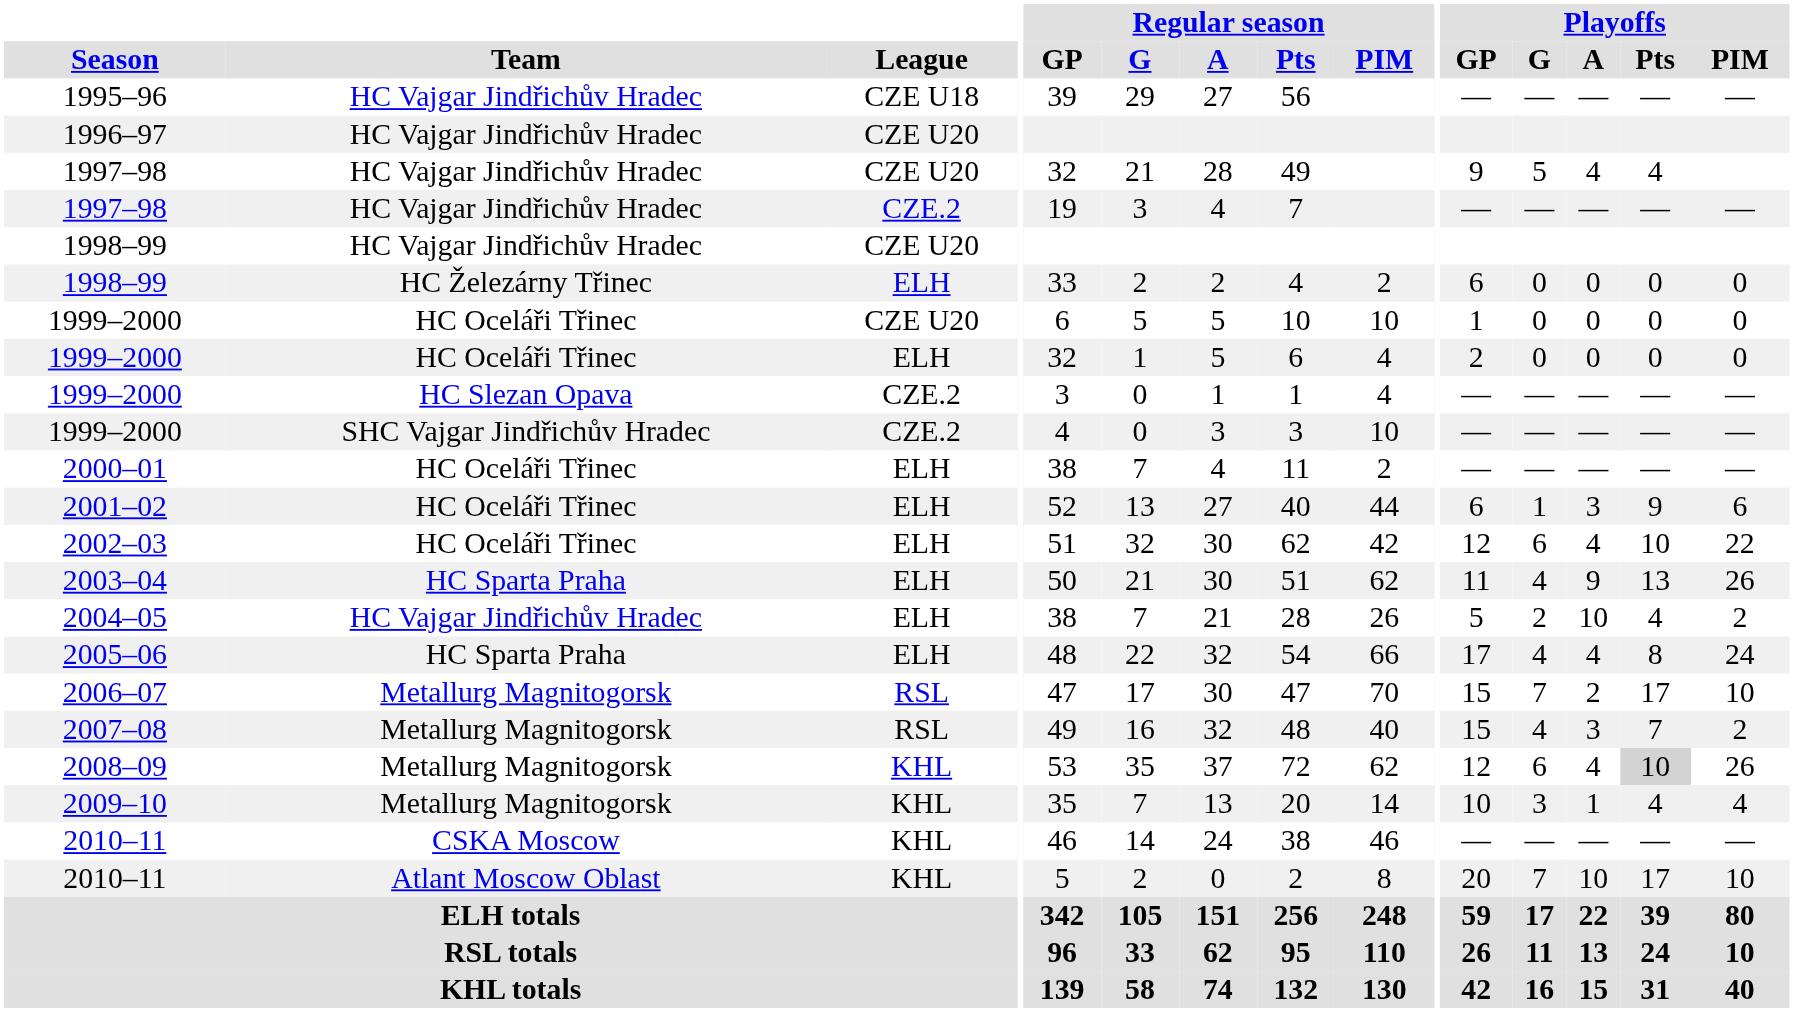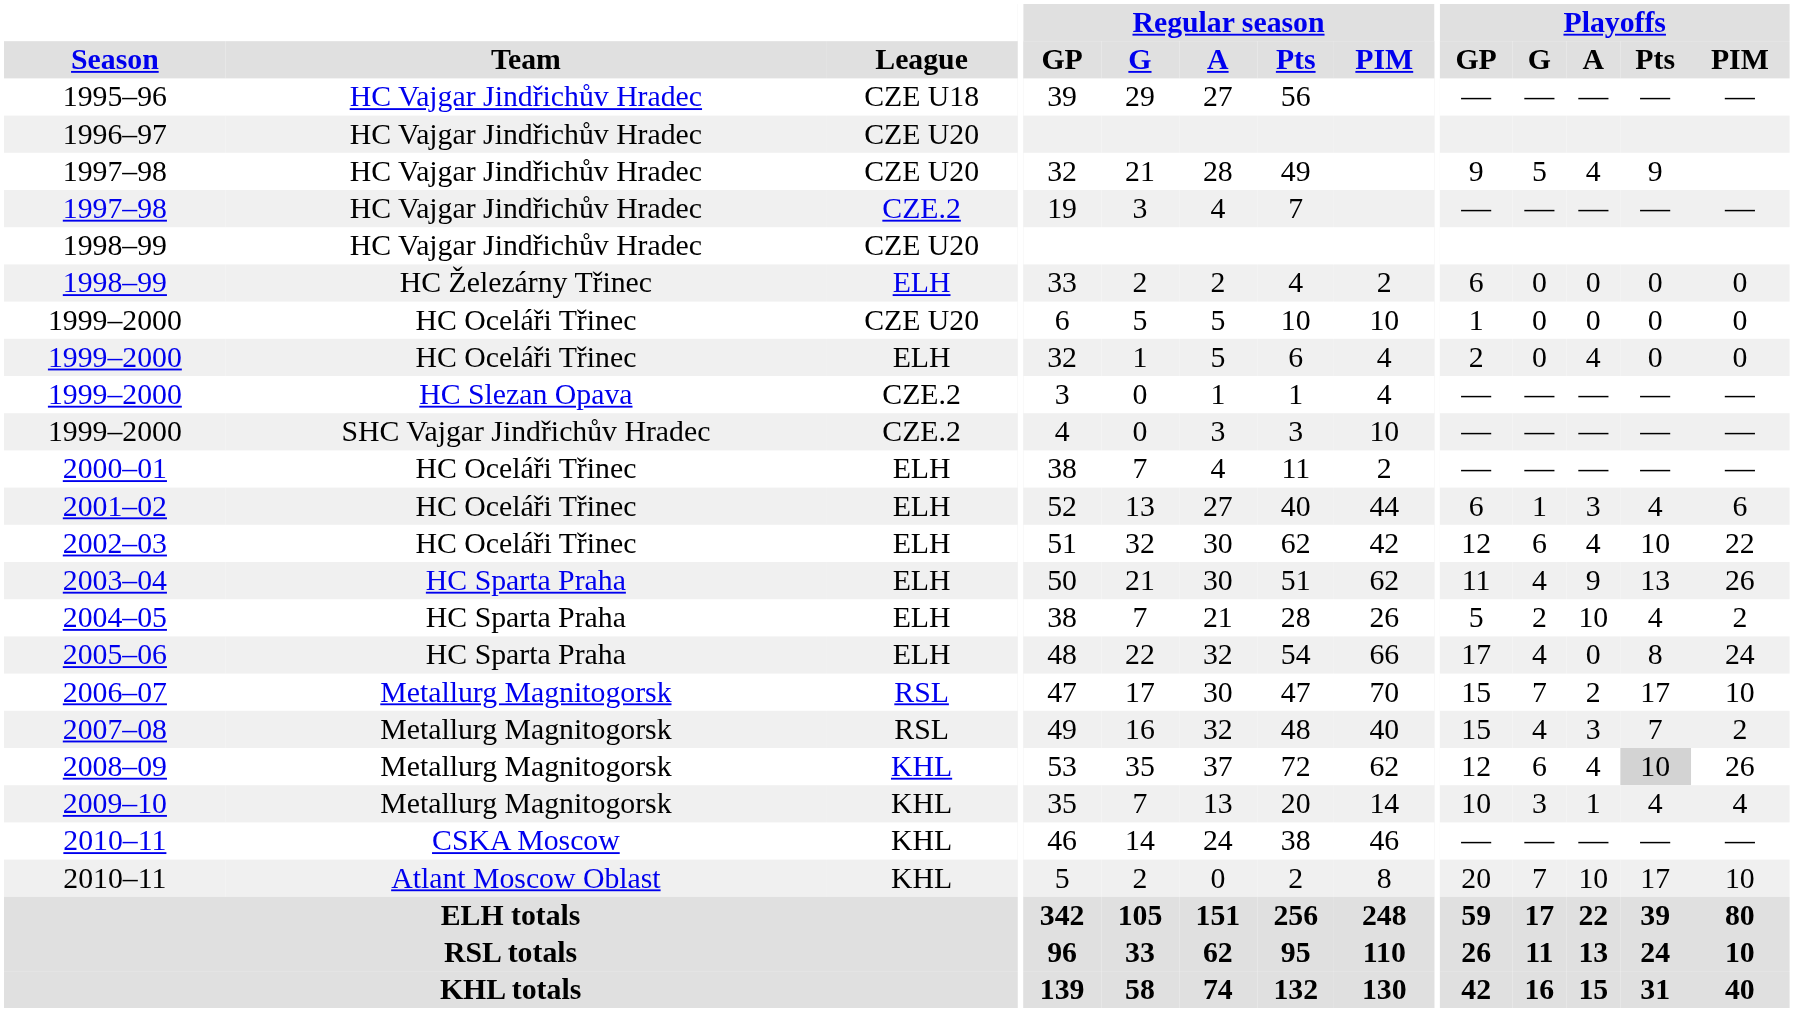 <table border="0" cellpadding="1" cellspacing="0" style="text-align:center; width:60em">
 <tr bgcolor="#e0e0e0">
 <th colspan="3" bgcolor="#ffffff"></th>
 <th rowspan="99" bgcolor="#ffffff"></th>
 <th colspan="5"><a href='#'>Regular season</a></th>
 <th rowspan="99" bgcolor="#ffffff"></th>
 <th colspan="5"><a href='#'>Playoffs</a></th>
 </tr>
 <tr bgcolor="#e0e0e0">
 <th><a href='#'>Season</a></th>
 <th>Team</th>
 <th>League</th>
 <th>GP</th>
 <th><a href='#'>G</a></th>
 <th><a href='#'>A</a></th>
 <th><a href='#'>Pts</a></th>
 <th><a href='#'>PIM</a></th>
 <th>GP</th>
 <th>G</th>
 <th>A</th>
 <th>Pts</th>
 <th>PIM</th>
 </tr>
 <tr>
 <td>1995–96</td>
 <td><a href='#'>HC Vajgar Jindřichův Hradec</a></td>
 <td>CZE U18</td>
 <td>39</td>
 <td>29</td>
 <td>27</td>
 <td>56</td>
 <td></td>
 <td>—</td>
 <td>—</td>
 <td>—</td>
 <td>—</td>
 <td>—</td>
 </tr>
 <tr bgcolor="#f0f0f0">
 <td>1996–97</td>
 <td>HC Vajgar Jindřichův Hradec</td>
 <td>CZE U20</td>
 <td></td>
 <td></td>
 <td></td>
 <td></td>
 <td></td>
 <td></td>
 <td></td>
 <td></td>
 <td></td>
 <td></td>
 </tr>
 <tr>
 <td>1997–98</td>
 <td>HC Vajgar Jindřichův Hradec</td>
 <td>CZE U20</td>
 <td>32</td>
 <td>21</td>
 <td>28</td>
 <td>49</td>
 <td></td>
 <td>9</td>
 <td>5</td>
 <td>4</td>
-<td>4</td>
+<td>9</td>
 <td></td>
 </tr>
 <tr bgcolor="#f0f0f0">
 <td><a href='#'>1997–98</a></td>
 <td>HC Vajgar Jindřichův Hradec</td>
 <td><a href='#'>CZE.2</a></td>
 <td>19</td>
 <td>3</td>
 <td>4</td>
 <td>7</td>
 <td></td>
 <td>—</td>
 <td>—</td>
 <td>—</td>
 <td>—</td>
 <td>—</td>
 </tr>
 <tr>
 <td>1998–99</td>
 <td>HC Vajgar Jindřichův Hradec</td>
 <td>CZE U20</td>
 <td></td>
 <td></td>
 <td></td>
 <td></td>
 <td></td>
 <td></td>
 <td></td>
 <td></td>
 <td></td>
 <td></td>
 </tr>
 <tr bgcolor="#f0f0f0">
 <td><a href='#'>1998–99</a></td>
 <td>HC Železárny Třinec</td>
 <td><a href='#'>ELH</a></td>
 <td>33</td>
 <td>2</td>
 <td>2</td>
 <td>4</td>
 <td>2</td>
 <td>6</td>
 <td>0</td>
 <td>0</td>
 <td>0</td>
 <td>0</td>
 </tr>
 <tr>
 <td>1999–2000</td>
 <td>HC Oceláři Třinec</td>
 <td>CZE U20</td>
 <td>6</td>
 <td>5</td>
 <td>5</td>
 <td>10</td>
 <td>10</td>
 <td>1</td>
 <td>0</td>
 <td>0</td>
 <td>0</td>
 <td>0</td>
 </tr>
 <tr bgcolor="#f0f0f0">
 <td><a href='#'>1999–2000</a></td>
 <td>HC Oceláři Třinec</td>
 <td>ELH</td>
 <td>32</td>
 <td>1</td>
 <td>5</td>
 <td>6</td>
 <td>4</td>
 <td>2</td>
 <td>0</td>
-<td>0</td>
+<td>4</td>
 <td>0</td>
 <td>0</td>
 </tr>
 <tr>
 <td><a href='#'>1999–2000</a></td>
 <td><a href='#'>HC Slezan Opava</a></td>
 <td>CZE.2</td>
 <td>3</td>
 <td>0</td>
 <td>1</td>
 <td>1</td>
 <td>4</td>
 <td>—</td>
 <td>—</td>
 <td>—</td>
 <td>—</td>
 <td>—</td>
 </tr>
 <tr bgcolor="#f0f0f0">
 <td>1999–2000</td>
 <td>SHC Vajgar Jindřichův Hradec</td>
 <td>CZE.2</td>
 <td>4</td>
 <td>0</td>
 <td>3</td>
 <td>3</td>
 <td>10</td>
 <td>—</td>
 <td>—</td>
 <td>—</td>
 <td>—</td>
 <td>—</td>
 </tr>
 <tr>
 <td><a href='#'>2000–01</a></td>
 <td>HC Oceláři Třinec</td>
 <td>ELH</td>
 <td>38</td>
 <td>7</td>
 <td>4</td>
 <td>11</td>
 <td>2</td>
 <td>—</td>
 <td>—</td>
 <td>—</td>
 <td>—</td>
 <td>—</td>
 </tr>
 <tr bgcolor="#f0f0f0">
 <td><a href='#'>2001–02</a></td>
 <td>HC Oceláři Třinec</td>
 <td>ELH</td>
 <td>52</td>
 <td>13</td>
 <td>27</td>
 <td>40</td>
 <td>44</td>
 <td>6</td>
 <td>1</td>
 <td>3</td>
-<td>9</td>
+<td>4</td>
 <td>6</td>
 </tr>
 <tr>
 <td><a href='#'>2002–03</a></td>
 <td>HC Oceláři Třinec</td>
 <td>ELH</td>
 <td>51</td>
 <td>32</td>
 <td>30</td>
 <td>62</td>
 <td>42</td>
 <td>12</td>
 <td>6</td>
 <td>4</td>
 <td>10</td>
 <td>22</td>
 </tr>
 <tr bgcolor="#f0f0f0">
 <td><a href='#'>2003–04</a></td>
 <td><a href='#'>HC Sparta Praha</a></td>
 <td>ELH</td>
 <td>50</td>
 <td>21</td>
 <td>30</td>
 <td>51</td>
 <td>62</td>
 <td>11</td>
 <td>4</td>
 <td>9</td>
 <td>13</td>
 <td>26</td>
 </tr>
 <tr>
 <td><a href='#'>2004–05</a></td>
-<td><a href='#'>HC Vajgar Jindřichův Hradec</a></td>
+<td>HC Sparta Praha</td>
 <td>ELH</td>
 <td>38</td>
 <td>7</td>
 <td>21</td>
 <td>28</td>
 <td>26</td>
 <td>5</td>
 <td>2</td>
 <td>10</td>
 <td>4</td>
 <td>2</td>
 </tr>
 <tr bgcolor="#f0f0f0">
 <td><a href='#'>2005–06</a></td>
 <td>HC Sparta Praha</td>
 <td>ELH</td>
 <td>48</td>
 <td>22</td>
 <td>32</td>
 <td>54</td>
 <td>66</td>
 <td>17</td>
 <td>4</td>
-<td>4</td>
+<td>0</td>
 <td>8</td>
 <td>24</td>
 </tr>
 <tr>
 <td><a href='#'>2006–07</a></td>
 <td><a href='#'>Metallurg Magnitogorsk</a></td>
 <td><a href='#'>RSL</a></td>
 <td>47</td>
 <td>17</td>
 <td>30</td>
 <td>47</td>
 <td>70</td>
 <td>15</td>
 <td>7</td>
 <td>2</td>
 <td>17</td>
 <td>10</td>
 </tr>
 <tr bgcolor="#f0f0f0">
 <td><a href='#'>2007–08</a></td>
 <td>Metallurg Magnitogorsk</td>
 <td>RSL</td>
 <td>49</td>
 <td>16</td>
 <td>32</td>
 <td>48</td>
 <td>40</td>
 <td>15</td>
 <td>4</td>
 <td>3</td>
 <td>7</td>
 <td>2</td>
 </tr>
 <tr>
 <td><a href='#'>2008–09</a></td>
 <td>Metallurg Magnitogorsk</td>
 <td><a href='#'>KHL</a></td>
 <td>53</td>
 <td>35</td>
 <td>37</td>
 <td>72</td>
 <td>62</td>
 <td>12</td>
 <td>6</td>
 <td>4</td>
 <td style="background: lightgrey;">10</td>
 <td>26</td>
 </tr>
 <tr bgcolor="#f0f0f0">
 <td><a href='#'>2009–10</a></td>
 <td>Metallurg Magnitogorsk</td>
 <td>KHL</td>
 <td>35</td>
 <td>7</td>
 <td>13</td>
 <td>20</td>
 <td>14</td>
 <td>10</td>
 <td>3</td>
 <td>1</td>
 <td>4</td>
 <td>4</td>
 </tr>
 <tr>
 <td><a href='#'>2010–11</a></td>
 <td><a href='#'>CSKA Moscow</a></td>
 <td>KHL</td>
 <td>46</td>
 <td>14</td>
 <td>24</td>
 <td>38</td>
 <td>46</td>
 <td>—</td>
 <td>—</td>
 <td>—</td>
 <td>—</td>
 <td>—</td>
 </tr>
 <tr bgcolor="#f0f0f0">
 <td>2010–11</td>
 <td><a href='#'>Atlant Moscow Oblast</a></td>
 <td>KHL</td>
 <td>5</td>
 <td>2</td>
 <td>0</td>
 <td>2</td>
 <td>8</td>
 <td>20</td>
 <td>7</td>
 <td>10</td>
 <td>17</td>
 <td>10</td>
 </tr>
 <tr bgcolor="#e0e0e0">
 <th colspan="3">ELH totals</th>
 <th>342</th>
 <th>105</th>
 <th>151</th>
 <th>256</th>
 <th>248</th>
 <th>59</th>
 <th>17</th>
 <th>22</th>
 <th>39</th>
 <th>80</th>
 </tr>
 <tr bgcolor="#e0e0e0">
 <th colspan="3">RSL totals</th>
 <th>96</th>
 <th>33</th>
 <th>62</th>
 <th>95</th>
 <th>110</th>
 <th>26</th>
 <th>11</th>
 <th>13</th>
 <th>24</th>
 <th>10</th>
 </tr>
 <tr bgcolor="#e0e0e0">
 <th colspan="3">KHL totals</th>
 <th>139</th>
 <th>58</th>
 <th>74</th>
 <th>132</th>
 <th>130</th>
 <th>42</th>
 <th>16</th>
 <th>15</th>
 <th>31</th>
 <th>40</th>
 </tr>
 </table>
